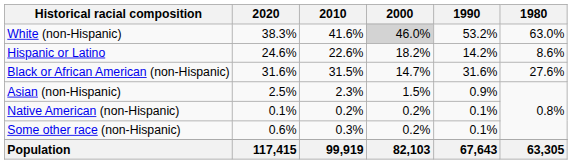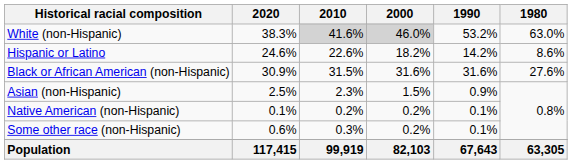 <table class="wikitable" style="font-size: 90%; text-align: right;">
 <tr>
 <th>Historical racial composition</th>
 <th style="width: 5em;">2020</th>
 <th style="width: 5em;">2010</th>
 <th style="width: 5em;">2000</th>
 <th style="width: 5em;">1990</th>
 <th style="width: 5em;">1980</th>
 </tr>
 <tr>
 <td style="text-align:left"><a href='#'>White</a> (non-Hispanic)</td>
 <td>38.3%</td>
-<td>41.6%</td>
+<td style="background: lightgrey;">41.6%</td>
 <td style="background: lightgrey;">46.0%</td>
 <td>53.2%</td>
 <td>63.0%</td>
 </tr>
 <tr>
 <td style="text-align:left"><a href='#'>Hispanic or Latino</a></td>
 <td>24.6%</td>
 <td>22.6%</td>
 <td>18.2%</td>
 <td>14.2%</td>
 <td>8.6%</td>
 </tr>
 <tr>
 <td style="text-align:left"><a href='#'>Black or African American</a> (non-Hispanic)</td>
+<td>30.9%</td>
+<td>31.5%</td>
 <td>31.6%</td>
-<td>31.5%</td>
-<td>14.7%</td>
 <td>31.6%</td>
 <td>27.6%</td>
 </tr>
 <tr>
 <td style="text-align:left"><a href='#'>Asian</a> (non-Hispanic)</td>
 <td>2.5%</td>
 <td>2.3%</td>
 <td>1.5%</td>
 <td>0.9%</td>
 <td rowspan="3">0.8%</td>
 </tr>
 <tr>
 <td style="text-align:left"><a href='#'>Native American</a> (non-Hispanic)</td>
 <td>0.1%</td>
 <td>0.2%</td>
 <td>0.2%</td>
 <td>0.1%</td>
 </tr>
 <tr>
 <td style="text-align:left"><a href='#'>Some other race</a> (non-Hispanic)</td>
 <td>0.6%</td>
 <td>0.3%</td>
 <td>0.2%</td>
 <td>0.1%</td>
 </tr>
 <tr>
 </tr>
 <tr>
 <th style="text-align:left">Population</th>
 <th style="text-align:right">117,415</th>
 <th style="text-align:right">99,919</th>
 <th style="text-align:right">82,103</th>
 <th style="text-align:right">67,643</th>
 <th style="text-align:right">63,305</th>
 </tr>
 </table>
